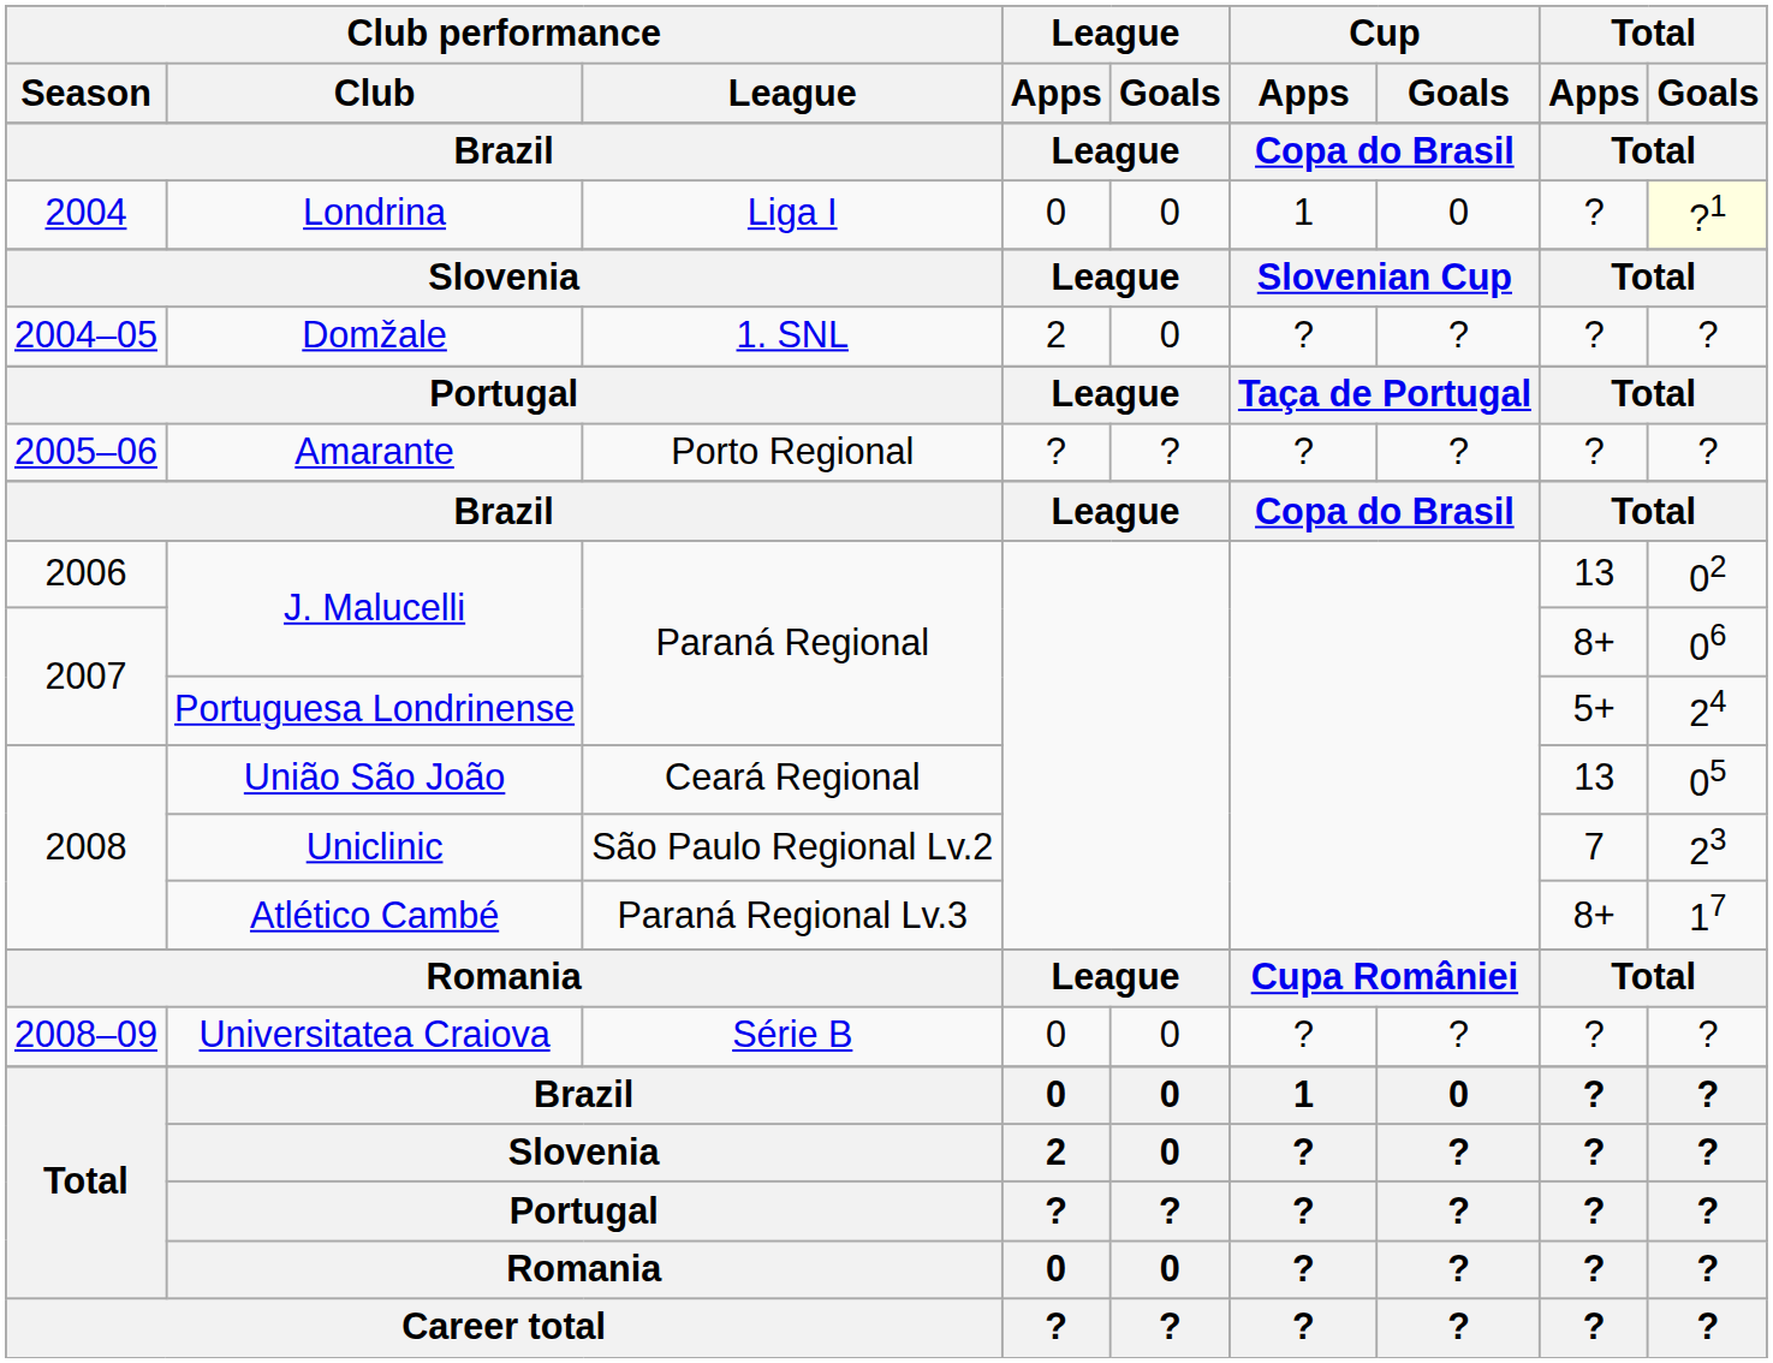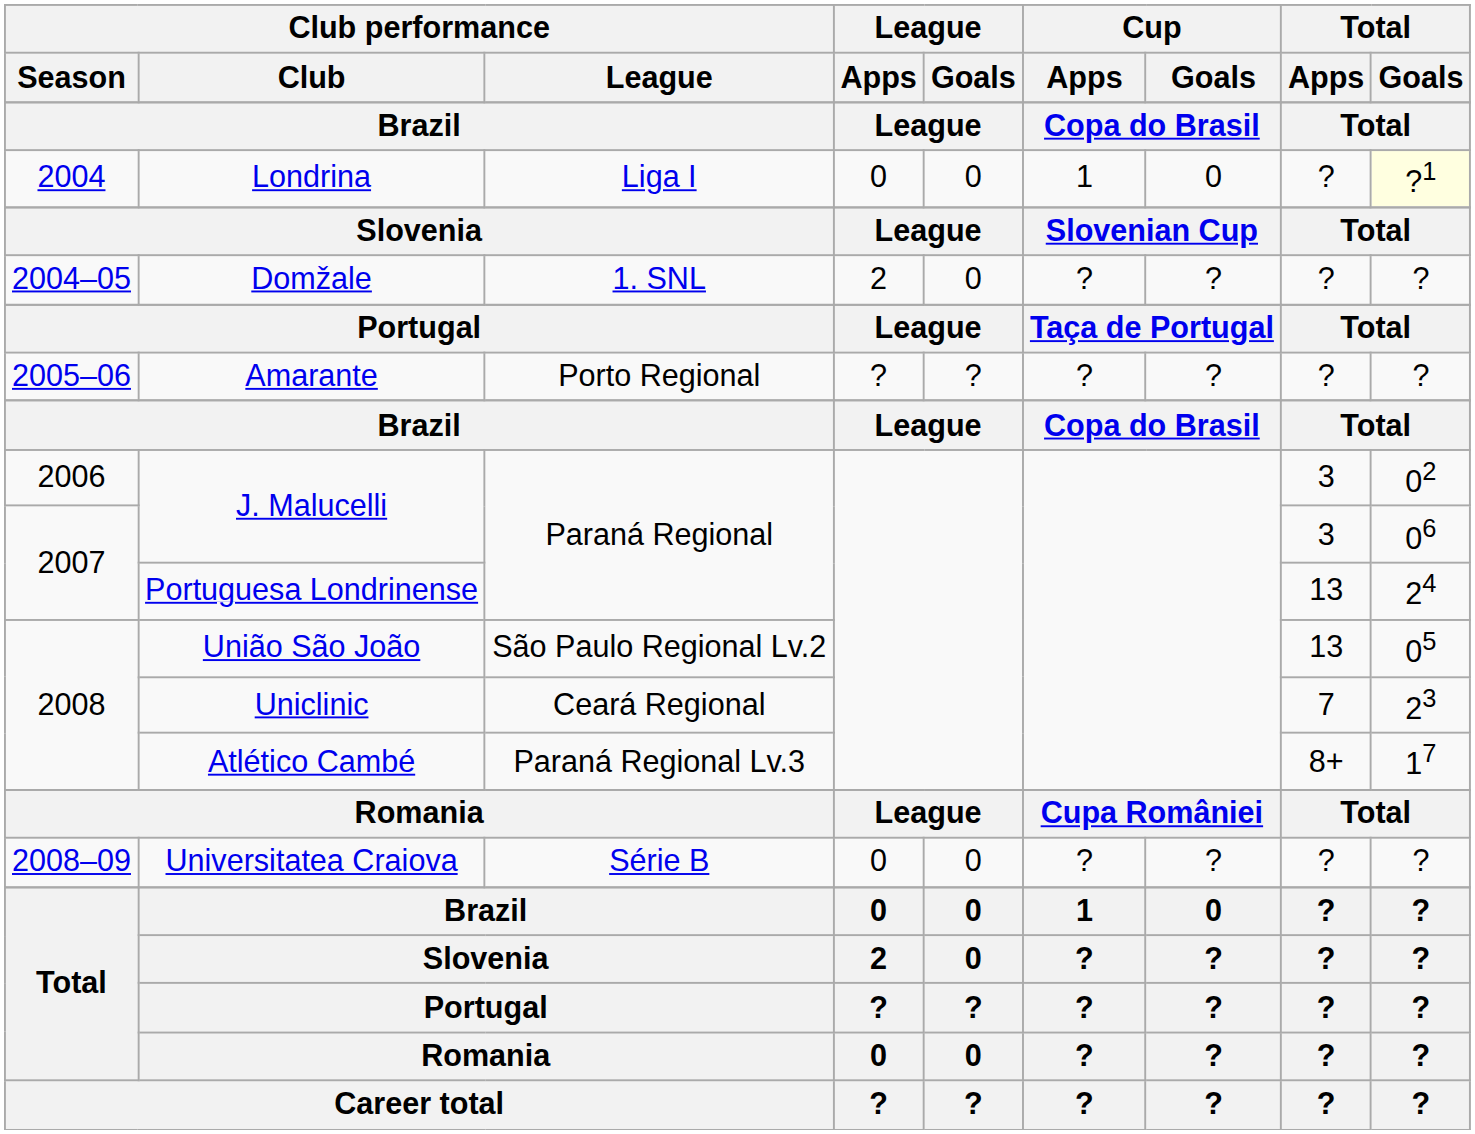 <table class="wikitable" style="text-align:center">
 <tr>
 <th colspan=3>Club performance</th>
 <th colspan=2>League</th>
 <th colspan=2>Cup</th>
 <th colspan=2>Total</th>
 </tr>
 <tr>
 <th>Season</th>
 <th>Club</th>
 <th>League</th>
 <th>Apps</th>
 <th>Goals</th>
 <th>Apps</th>
 <th>Goals</th>
 <th>Apps</th>
 <th>Goals</th>
 </tr>
 <tr>
 </tr>
 <tr>
 <th colspan=3>Brazil</th>
 <th colspan=2>League</th>
 <th colspan=2><a href='#'>Copa do Brasil</a></th>
 <th colspan=2>Total</th>
 </tr>
 <tr>
 <td><a href='#'>2004</a></td>
 <td><a href='#'>Londrina</a></td>
 <td><a href='#'>Liga I</a></td>
 <td>0</td>
 <td>0</td>
 <td>1</td>
 <td>0</td>
 <td>?</td>
 <td style="background: lightyellow;">?<sup>1</sup></td>
 </tr>
 <tr>
 </tr>
 <tr>
 <th colspan=3>Slovenia</th>
 <th colspan=2>League</th>
 <th colspan=2><a href='#'>Slovenian Cup</a></th>
 <th colspan=2>Total</th>
 </tr>
 <tr>
 <td><a href='#'>2004–05</a></td>
 <td><a href='#'>Domžale</a></td>
 <td><a href='#'>1. SNL</a></td>
 <td>2</td>
 <td>0</td>
 <td>?</td>
 <td>?</td>
 <td>?</td>
 <td>?</td>
 </tr>
 <tr>
 </tr>
 <tr>
 <th colspan=3>Portugal</th>
 <th colspan=2>League</th>
 <th colspan=2><a href='#'>Taça de Portugal</a></th>
 <th colspan=2>Total</th>
 </tr>
 <tr>
 <td><a href='#'>2005–06</a></td>
 <td><a href='#'>Amarante</a></td>
 <td>Porto Regional</td>
 <td>?</td>
 <td>?</td>
 <td>?</td>
 <td>?</td>
 <td>?</td>
 <td>?</td>
 </tr>
 <tr>
 </tr>
 <tr>
 <th colspan=3>Brazil</th>
 <th colspan=2>League</th>
 <th colspan=2><a href='#'>Copa do Brasil</a></th>
 <th colspan=2>Total</th>
 </tr>
 <tr>
 <td>2006</td>
 <td rowspan=2><a href='#'>J. Malucelli</a></td>
 <td rowspan=3>Paraná Regional</td>
 <td rowspan=6 colspan=2></td>
 <td rowspan=6 colspan=2></td>
-<td>13</td>
+<td>3</td>
 <td>0<sup>2</sup></td>
 </tr>
 <tr>
 <td rowspan=2>2007</td>
-<td>8+</td>
+<td>3</td>
 <td>0<sup>6</sup></td>
 </tr>
 <tr>
 <td><a href='#'>Portuguesa Londrinense</a></td>
-<td>5+</td>
+<td>13</td>
 <td>2<sup>4</sup></td>
 </tr>
 <tr>
 <td rowspan=3>2008</td>
 <td><a href='#'>União São João</a></td>
-<td>Ceará Regional</td>
+<td>São Paulo Regional Lv.2</td>
 <td>13</td>
 <td>0<sup>5</sup></td>
 </tr>
 <tr>
 <td><a href='#'>Uniclinic</a></td>
-<td>São Paulo Regional Lv.2</td>
+<td>Ceará Regional</td>
 <td>7</td>
 <td>2<sup>3</sup></td>
 </tr>
 <tr>
 <td><a href='#'>Atlético Cambé</a></td>
 <td>Paraná Regional Lv.3</td>
 <td>8+</td>
 <td>1<sup>7</sup></td>
 </tr>
 <tr>
 </tr>
 <tr>
 <th colspan=3>Romania</th>
 <th colspan=2>League</th>
 <th colspan=2><a href='#'>Cupa României</a></th>
 <th colspan=2>Total</th>
 </tr>
 <tr>
 <td><a href='#'>2008–09</a></td>
 <td><a href='#'>Universitatea Craiova</a></td>
 <td><a href='#'>Série B</a></td>
 <td>0</td>
 <td>0</td>
 <td>?</td>
 <td>?</td>
 <td>?</td>
 <td>?</td>
 </tr>
 <tr>
 </tr>
 <tr>
 <th rowspan=4>Total</th>
 <th colspan=2>Brazil</th>
 <th>0</th>
 <th>0</th>
 <th>1</th>
 <th>0</th>
 <th>?</th>
 <th>?</th>
 </tr>
 <tr>
 <th colspan=2>Slovenia</th>
 <th>2</th>
 <th>0</th>
 <th>?</th>
 <th>?</th>
 <th>?</th>
 <th>?</th>
 </tr>
 <tr>
 <th colspan=2>Portugal</th>
 <th>?</th>
 <th>?</th>
 <th>?</th>
 <th>?</th>
 <th>?</th>
 <th>?</th>
 </tr>
 <tr>
 <th colspan=2>Romania</th>
 <th>0</th>
 <th>0</th>
 <th>?</th>
 <th>?</th>
 <th>?</th>
 <th>?</th>
 </tr>
 <tr>
 <th colspan=3>Career total</th>
 <th>?</th>
 <th>?</th>
 <th>?</th>
 <th>?</th>
 <th>?</th>
 <th>?</th>
 </tr>
 </table>
